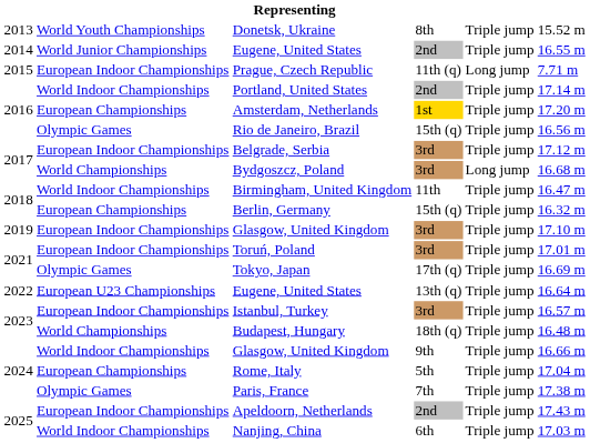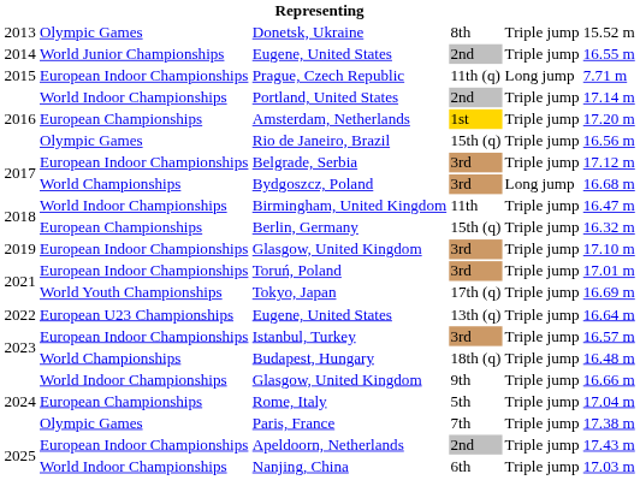 <table>
 <tr>
 <th colspan="6">Representing </th>
 </tr>
 <tr>
 <td>2013</td>
-<td><a href='#'>World Youth Championships</a></td>
+<td><a href='#'>Olympic Games</a></td>
 <td><a href='#'>Donetsk, Ukraine</a></td>
 <td>8th</td>
 <td>Triple jump</td>
 <td>15.52 m</td>
 </tr>
 <tr>
 <td>2014</td>
 <td><a href='#'>World Junior Championships</a></td>
 <td><a href='#'>Eugene, United States</a></td>
 <td bgcolor=silver>2nd</td>
 <td>Triple jump</td>
 <td><a href='#'>16.55 m</a></td>
 </tr>
 <tr>
 <td>2015</td>
 <td><a href='#'>European Indoor Championships</a></td>
 <td><a href='#'>Prague, Czech Republic</a></td>
 <td>11th (q)</td>
 <td>Long jump</td>
 <td><a href='#'>7.71 m</a></td>
 </tr>
 <tr>
 <td rowspan=3>2016</td>
 <td><a href='#'>World Indoor Championships</a></td>
 <td><a href='#'>Portland, United States</a></td>
 <td bgcolor=silver>2nd</td>
 <td>Triple jump</td>
 <td><a href='#'>17.14 m</a></td>
 </tr>
 <tr>
 <td><a href='#'>European Championships</a></td>
 <td><a href='#'>Amsterdam, Netherlands</a></td>
 <td bgcolor=gold>1st</td>
 <td>Triple jump</td>
 <td><a href='#'>17.20 m</a></td>
 </tr>
 <tr>
 <td><a href='#'>Olympic Games</a></td>
 <td><a href='#'>Rio de Janeiro, Brazil</a></td>
 <td>15th (q)</td>
 <td>Triple jump</td>
 <td><a href='#'>16.56 m</a></td>
 </tr>
 <tr>
 <td rowspan=2>2017</td>
 <td><a href='#'>European Indoor Championships</a></td>
 <td><a href='#'>Belgrade, Serbia</a></td>
 <td bgcolor=cc9966>3rd</td>
 <td>Triple jump</td>
 <td><a href='#'>17.12 m</a></td>
 </tr>
 <tr>
 <td><a href='#'>World Championships</a></td>
 <td><a href='#'>Bydgoszcz, Poland</a></td>
 <td bgcolor=cc9966>3rd</td>
 <td>Long jump</td>
 <td><a href='#'>16.68 m</a></td>
 </tr>
 <tr>
 <td rowspan=2>2018</td>
 <td><a href='#'>World Indoor Championships</a></td>
 <td><a href='#'>Birmingham, United Kingdom</a></td>
 <td>11th</td>
 <td>Triple jump</td>
 <td><a href='#'>16.47 m</a></td>
 </tr>
 <tr>
 <td><a href='#'>European Championships</a></td>
 <td><a href='#'>Berlin, Germany</a></td>
 <td>15th (q)</td>
 <td>Triple jump</td>
 <td><a href='#'>16.32 m</a></td>
 </tr>
 <tr>
 <td>2019</td>
 <td><a href='#'>European Indoor Championships</a></td>
 <td><a href='#'>Glasgow, United Kingdom</a></td>
 <td bgcolor=cc9966>3rd</td>
 <td>Triple jump</td>
 <td><a href='#'>17.10 m</a></td>
 </tr>
 <tr>
 <td rowspan=2>2021</td>
 <td><a href='#'>European Indoor Championships</a></td>
 <td><a href='#'>Toruń, Poland</a></td>
 <td bgcolor=cc9966>3rd</td>
 <td>Triple jump</td>
 <td><a href='#'>17.01 m</a></td>
 </tr>
 <tr>
-<td><a href='#'>Olympic Games</a></td>
+<td><a href='#'>World Youth Championships</a></td>
 <td><a href='#'>Tokyo, Japan</a></td>
 <td>17th (q)</td>
 <td>Triple jump</td>
 <td><a href='#'>16.69 m</a></td>
 </tr>
 <tr>
 <td>2022</td>
 <td><a href='#'>European U23 Championships</a></td>
 <td><a href='#'>Eugene, United States</a></td>
 <td>13th (q)</td>
 <td>Triple jump</td>
 <td><a href='#'>16.64 m</a></td>
 </tr>
 <tr>
 <td rowspan=2>2023</td>
 <td><a href='#'>European Indoor Championships</a></td>
 <td><a href='#'>Istanbul, Turkey</a></td>
 <td bgcolor=cc9966>3rd</td>
 <td>Triple jump</td>
 <td><a href='#'>16.57 m</a></td>
 </tr>
 <tr>
 <td><a href='#'>World Championships</a></td>
 <td><a href='#'>Budapest, Hungary</a></td>
 <td>18th (q)</td>
 <td>Triple jump</td>
 <td><a href='#'>16.48 m</a></td>
 </tr>
 <tr>
 <td rowspan=3>2024</td>
 <td><a href='#'>World Indoor Championships</a></td>
 <td><a href='#'>Glasgow, United Kingdom</a></td>
 <td>9th</td>
 <td>Triple jump</td>
 <td><a href='#'>16.66 m</a></td>
 </tr>
 <tr>
 <td><a href='#'>European Championships</a></td>
 <td><a href='#'>Rome, Italy</a></td>
 <td>5th</td>
 <td>Triple jump</td>
 <td><a href='#'>17.04 m</a></td>
 </tr>
 <tr>
 <td><a href='#'>Olympic Games</a></td>
 <td><a href='#'>Paris, France</a></td>
 <td>7th</td>
 <td>Triple jump</td>
 <td><a href='#'>17.38 m</a></td>
 </tr>
 <tr>
 <td rowspan=2>2025</td>
 <td><a href='#'>European Indoor Championships</a></td>
 <td><a href='#'>Apeldoorn, Netherlands</a></td>
 <td bgcolor=silver>2nd</td>
 <td>Triple jump</td>
 <td><a href='#'>17.43 m</a></td>
 </tr>
 <tr>
 <td><a href='#'>World Indoor Championships</a></td>
 <td><a href='#'>Nanjing, China</a></td>
 <td>6th</td>
 <td>Triple jump</td>
 <td><a href='#'>17.03 m</a></td>
 </tr>
 </table>
